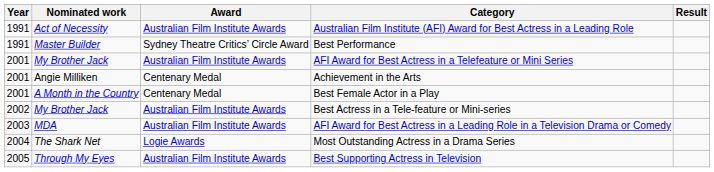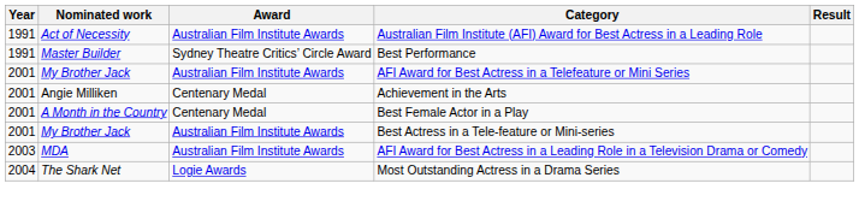 <table class="wikitable sortable">
 <tr>
 <th>Year</th>
 <th>Nominated work</th>
 <th>Award</th>
 <th>Category</th>
 <th>Result</th>
 </tr>
 <tr>
 <td>1991</td>
 <td><em><a href='#'>Act of Necessity</a></em></td>
 <td><a href='#'>Australian Film Institute Awards</a></td>
 <td><a href='#'>Australian Film Institute (AFI) Award for Best Actress in a Leading Role</a></td>
 <td></td>
 </tr>
 <tr>
 <td>1991</td>
 <td><em><a href='#'>Master Builder</a></em></td>
 <td>Sydney Theatre Critics’ Circle Award</td>
 <td>Best Performance</td>
 <td></td>
 </tr>
 <tr>
 <td>2001</td>
 <td><em><a href='#'>My Brother Jack</a></em></td>
 <td><a href='#'>Australian Film Institute Awards</a></td>
 <td><a href='#'>AFI Award for Best Actress in a Telefeature or Mini Series</a></td>
 <td></td>
 </tr>
 <tr>
 <td>2001</td>
 <td>Angie Milliken</td>
 <td>Centenary Medal</td>
 <td>Achievement in the Arts</td>
 <td></td>
 </tr>
 <tr>
 <td>2001</td>
 <td><em><a href='#'>A Month in the Country</a></em></td>
 <td>Centenary Medal</td>
 <td>Best Female Actor in a Play</td>
 <td></td>
 </tr>
 <tr>
-<td>2002</td>
+<td>2001</td>
 <td><em><a href='#'>My Brother Jack</a></em></td>
 <td><a href='#'>Australian Film Institute Awards</a></td>
 <td>Best Actress in a Tele-feature or Mini-series</td>
 <td></td>
 </tr>
 <tr>
 <td>2003</td>
 <td><em><a href='#'>MDA</a></em></td>
 <td><a href='#'>Australian Film Institute Awards</a></td>
 <td><a href='#'>AFI Award for Best Actress in a Leading Role in a Television Drama or Comedy</a></td>
 <td></td>
 </tr>
 <tr>
 <td>2004</td>
 <td><em>The Shark Net</em></td>
 <td><a href='#'>Logie Awards</a></td>
 <td>Most Outstanding Actress in a Drama Series</td>
 <td></td>
 </tr>
-<tr>
-<td>2005</td>
-<td><em><a href='#'>Through My Eyes</a></em></td>
-<td><a href='#'>Australian Film Institute Awards</a></td>
-<td><a href='#'>Best Supporting Actress in Television</a></td>
-<td></td>
-</tr>
 </table>
